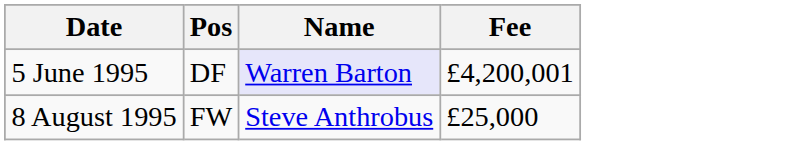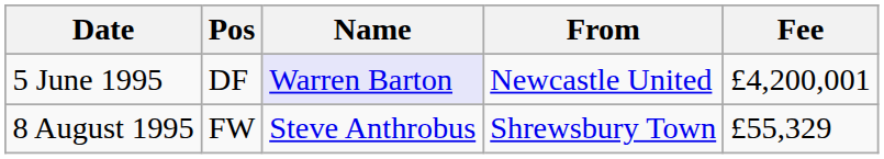 <table class="wikitable">
 <tr>
 <th>Date</th>
 <th>Pos</th>
 <th>Name</th>
+<th>From</th>
 <th>Fee</th>
 </tr>
 <tr>
 <td>5 June 1995</td>
 <td>DF</td>
 <td style="background: lavender;"><a href='#'>Warren Barton</a></td>
+<td><a href='#'>Newcastle United</a></td>
 <td>£4,200,001</td>
 </tr>
 <tr>
 <td>8 August 1995</td>
 <td>FW</td>
 <td><a href='#'>Steve Anthrobus</a></td>
-<td>£25,000</td>
+<td><a href='#'>Shrewsbury Town</a></td>
+<td>£55,329</td>
 </tr>
 </table>
